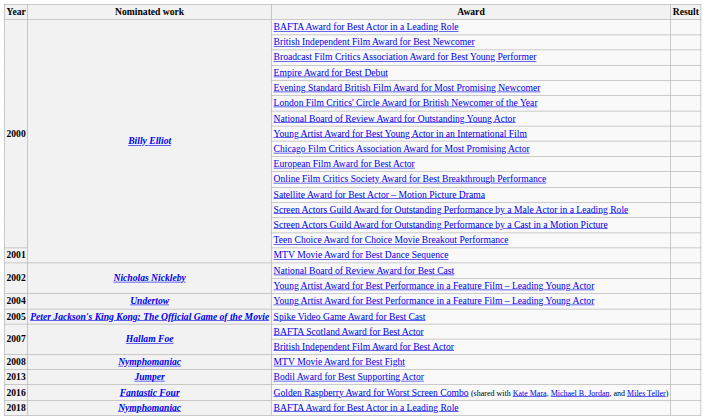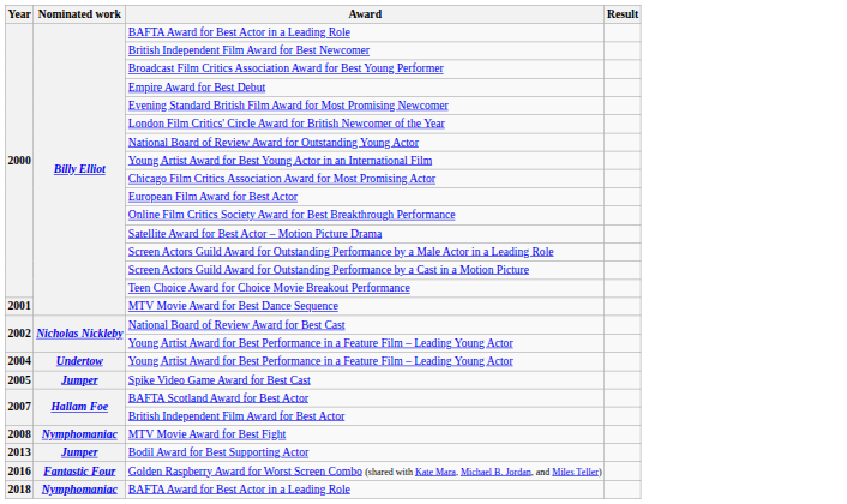 <table class = "wikitable sortable">
 <tr>
 <th>Year</th>
 <th>Nominated work</th>
 <th>Award</th>
 <th>Result</th>
 </tr>
 <tr>
 <th scope=row rowspan="15">2000</th>
 <th scope=row rowspan="16"><em><a href='#'>Billy Elliot</a></em></th>
 <td><a href='#'>BAFTA Award for Best Actor in a Leading Role</a></td>
 <td></td>
 </tr>
 <tr>
 <td><a href='#'>British Independent Film Award for Best Newcomer</a></td>
 <td></td>
 </tr>
 <tr>
 <td><a href='#'>Broadcast Film Critics Association Award for Best Young Performer</a></td>
 <td></td>
 </tr>
 <tr>
 <td><a href='#'>Empire Award for Best Debut</a></td>
 <td></td>
 </tr>
 <tr>
 <td><a href='#'>Evening Standard British Film Award for Most Promising Newcomer</a></td>
 <td></td>
 </tr>
 <tr>
 <td><a href='#'>London Film Critics' Circle Award for British Newcomer of the Year</a></td>
 <td></td>
 </tr>
 <tr>
 <td><a href='#'>National Board of Review Award for Outstanding Young Actor</a></td>
 <td></td>
 </tr>
 <tr>
 <td><a href='#'>Young Artist Award for Best Young Actor in an International Film</a></td>
 <td></td>
 </tr>
 <tr>
 <td><a href='#'>Chicago Film Critics Association Award for Most Promising Actor</a></td>
 <td></td>
 </tr>
 <tr>
 <td><a href='#'>European Film Award for Best Actor</a></td>
 <td></td>
 </tr>
 <tr>
 <td><a href='#'>Online Film Critics Society Award for Best Breakthrough Performance</a></td>
 <td></td>
 </tr>
 <tr>
 <td><a href='#'>Satellite Award for Best Actor – Motion Picture Drama</a></td>
 <td></td>
 </tr>
 <tr>
 <td><a href='#'>Screen Actors Guild Award for Outstanding Performance by a Male Actor in a Leading Role</a></td>
 <td></td>
 </tr>
 <tr>
 <td><a href='#'>Screen Actors Guild Award for Outstanding Performance by a Cast in a Motion Picture</a></td>
 <td></td>
 </tr>
 <tr>
 <td><a href='#'>Teen Choice Award for Choice Movie Breakout Performance</a></td>
 <td></td>
 </tr>
 <tr>
 <th>2001</th>
 <td><a href='#'>MTV Movie Award for Best Dance Sequence</a> </td>
 <td></td>
 </tr>
 <tr>
 <th scope=row rowspan="2">2002</th>
 <th scope=row rowspan="2"><em><a href='#'>Nicholas Nickleby</a></em></th>
 <td><a href='#'>National Board of Review Award for Best Cast</a></td>
 <td></td>
 </tr>
 <tr>
 <td><a href='#'>Young Artist Award for Best Performance in a Feature Film – Leading Young Actor</a></td>
 <td></td>
 </tr>
 <tr>
 <th scope=row rowspan="1">2004</th>
 <th scope=row rowspan="1"><em><a href='#'>Undertow</a></em></th>
 <td><a href='#'>Young Artist Award for Best Performance in a Feature Film – Leading Young Actor</a></td>
 <td></td>
 </tr>
 <tr>
 <th scope=row rowspan="1">2005</th>
-<th scope=row rowspan="1"><em><a href='#'>Peter Jackson's King Kong: The Official Game of the Movie</a></em></th>
+<th scope=row rowspan="1"><em><a href='#'>Jumper</a></em></th>
 <td><a href='#'>Spike Video Game Award for Best Cast</a></td>
 <td></td>
 </tr>
 <tr>
 <th scope=row rowspan="2">2007</th>
 <th scope=row rowspan="2"><em><a href='#'>Hallam Foe</a></em></th>
 <td><a href='#'>BAFTA Scotland Award for Best Actor</a></td>
 <td></td>
 </tr>
 <tr>
 <td><a href='#'>British Independent Film Award for Best Actor</a></td>
 <td></td>
 </tr>
 <tr>
 <th scope=row rowspan="1">2008</th>
 <th scope=row rowspan="1"><em><a href='#'>Nymphomaniac</a></em></th>
 <td><a href='#'>MTV Movie Award for Best Fight</a> </td>
 <td></td>
 </tr>
 <tr>
 <th scope=row rowspan="1">2013</th>
 <th scope=row rowspan="1"><em><a href='#'>Jumper</a></em></th>
 <td><a href='#'>Bodil Award for Best Supporting Actor</a></td>
 <td></td>
 </tr>
 <tr>
 <th scope=row rowspan="1">2016</th>
 <th scope=row rowspan="1"><em><a href='#'>Fantastic Four</a></em></th>
 <td><a href='#'>Golden Raspberry Award for Worst Screen Combo</a> <small>(shared with <a href='#'>Kate Mara</a>, <a href='#'>Michael B. Jordan</a>, and <a href='#'>Miles Teller</a>)</small></td>
 <td></td>
 </tr>
 <tr>
 <th scope=row rowspan="1">2018</th>
 <th scope=row rowspan="1"><em><a href='#'>Nymphomaniac</a></em></th>
 <td><a href='#'>BAFTA Award for Best Actor in a Leading Role</a></td>
 <td></td>
 </tr>
 </table>
